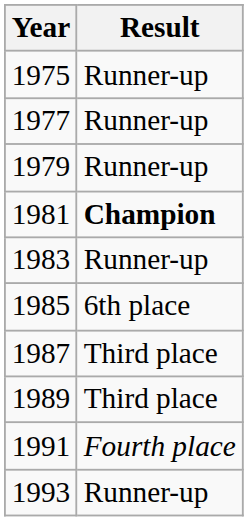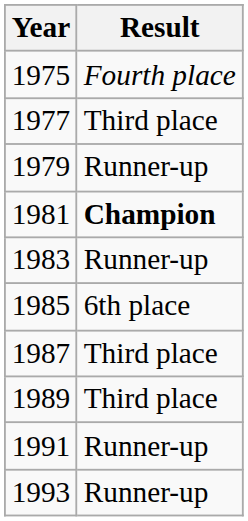 <table class="wikitable">
 <tr>
 <th>Year</th>
 <th>Result</th>
 </tr>
 <tr>
 <td> 1975</td>
-<td> Runner-up</td>
+<td><em>Fourth place</em></td>
 </tr>
 <tr>
 <td> 1977</td>
-<td> Runner-up</td>
+<td> Third place</td>
 </tr>
 <tr>
 <td> 1979</td>
 <td> Runner-up</td>
 </tr>
 <tr>
 <td> 1981</td>
 <td> <strong>Champion</strong></td>
 </tr>
 <tr>
 <td> 1983</td>
 <td> Runner-up</td>
 </tr>
 <tr>
 <td> 1985</td>
 <td>6th place</td>
 </tr>
 <tr>
 <td> 1987</td>
 <td> Third place</td>
 </tr>
 <tr>
 <td> 1989</td>
 <td> Third place</td>
 </tr>
 <tr>
 <td> 1991</td>
-<td><em>Fourth place</em></td>
+<td> Runner-up</td>
 </tr>
 <tr>
 <td> 1993</td>
 <td> Runner-up</td>
 </tr>
 </table>
